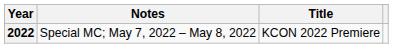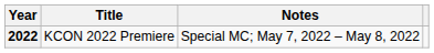 <table class="wikitable sortable plainrowheaders">
 <tr>
 <th scope="col">Year</th>
+<th scope="col">Title</th>
 <th scope="col">Notes</th>
-<th scope="col">Title</th>
 <th scope="col" class="unsortable"></th>
 </tr>
 <tr>
 <th scope="row">2022</th>
+<td>KCON 2022 Premiere</td>
 <td>Special MC; May 7, 2022 – May 8, 2022</td>
-<td>KCON 2022 Premiere</td>
 <td style="text-align:center"></td>
 </tr>
 </table>
